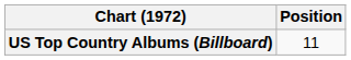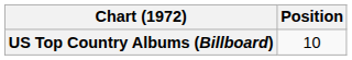 <table class="wikitable plainrowheaders" style="text-align:center">
 <tr>
 <th scope="col">Chart (1972)</th>
 <th scope="col">Position</th>
 </tr>
 <tr>
 <th scope="row">US Top Country Albums (<em>Billboard</em>)</th>
-<td>11</td>
+<td>10</td>
 </tr>
 </table>
